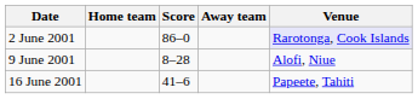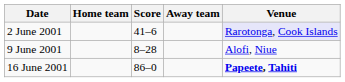 <table class="wikitable">
 <tr>
 <th>Date</th>
 <th>Home team</th>
 <th>Score</th>
 <th>Away team</th>
 <th>Venue</th>
 </tr>
 <tr>
 <td>2 June 2001</td>
 <td></td>
-<td>86–0</td>
+<td>41–6</td>
 <td></td>
 <td style="background: lavender;"><a href='#'>Rarotonga</a>, <a href='#'>Cook Islands</a></td>
 </tr>
 <tr>
 <td>9 June 2001</td>
 <td></td>
 <td>8–28</td>
 <td></td>
 <td><a href='#'>Alofi</a>, <a href='#'>Niue</a></td>
 </tr>
 <tr>
 <td>16 June 2001</td>
 <td></td>
-<td>41–6</td>
+<td>86–0</td>
 <td></td>
-<td><a href='#'>Papeete</a>, <a href='#'>Tahiti</a></td>
+<td><strong><a href='#'>Papeete</a>, <a href='#'>Tahiti</a></strong></td>
 </tr>
 </table>
